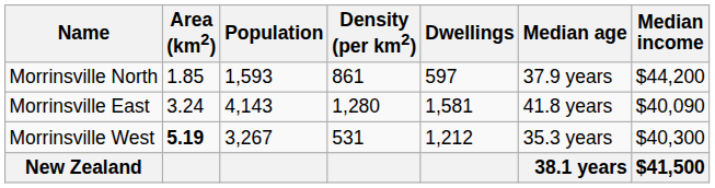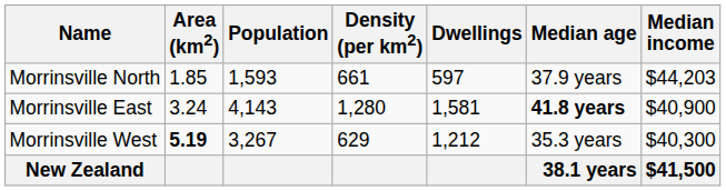 <table class="wikitable defaultright col1left">
 <tr>
 <th>Name</th>
 <th>Area<br>(km<sup>2</sup>)</th>
 <th>Population</th>
 <th>Density<br>(per km<sup>2</sup>)</th>
 <th>Dwellings</th>
 <th>Median age</th>
 <th>Median<br>income</th>
 </tr>
 <tr>
 <td>Morrinsville North</td>
 <td>1.85</td>
 <td>1,593</td>
-<td>861</td>
+<td>661</td>
 <td>597</td>
 <td>37.9 years</td>
-<td>$44,200</td>
+<td>$44,203</td>
 </tr>
 <tr>
 <td>Morrinsville East</td>
 <td>3.24</td>
 <td>4,143</td>
 <td>1,280</td>
 <td>1,581</td>
-<td>41.8 years</td>
-<td>$40,090</td>
+<td><strong>41.8 years</strong></td>
+<td>$40,900</td>
 </tr>
 <tr>
 <td>Morrinsville West</td>
 <td><strong>5.19</strong></td>
 <td>3,267</td>
-<td>531</td>
+<td>629</td>
 <td>1,212</td>
 <td>35.3 years</td>
 <td>$40,300</td>
 </tr>
 <tr>
 <th>New Zealand</th>
 <th></th>
 <th></th>
 <th></th>
 <th></th>
 <th style="text-align:right;">38.1 years</th>
 <th style="text-align:right;">$41,500</th>
 </tr>
 </table>
